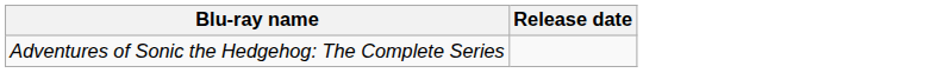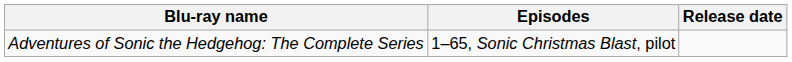 <table class="wikitable">
 <tr>
 <th>Blu-ray name</th>
+<th>Episodes</th>
 <th>Release date</th>
 </tr>
 <tr>
 <td><em>Adventures of Sonic the Hedgehog: The Complete Series</em></td>
+<td>1–65, <em>Sonic Christmas Blast</em>, pilot</td>
 <td></td>
 </tr>
 </table>
